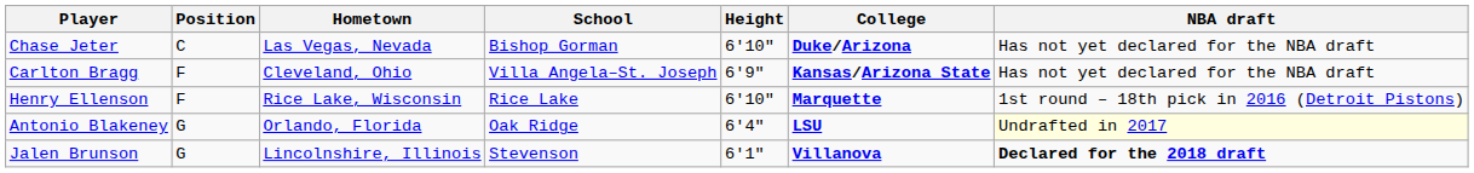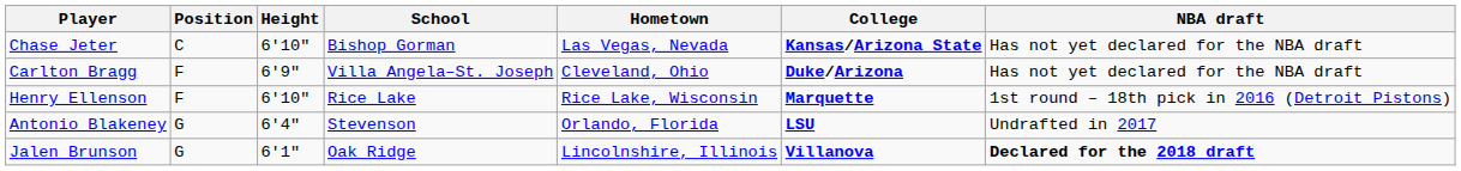 <table class="wikitable">
 <tr>
 <th>Player</th>
 <th>Position</th>
+<th>Height</th>
+<th>School</th>
 <th>Hometown</th>
-<th>School</th>
-<th>Height</th>
 <th>College</th>
 <th>NBA draft</th>
 </tr>
 <tr>
 <td><a href='#'>Chase Jeter</a></td>
 <td>C</td>
+<td>6'10"</td>
+<td><a href='#'>Bishop Gorman</a></td>
 <td><a href='#'>Las Vegas, Nevada</a></td>
-<td><a href='#'>Bishop Gorman</a></td>
-<td>6'10"</td>
-<td><strong><a href='#'>Duke</a>/<a href='#'>Arizona</a></strong></td>
+<td><strong><a href='#'>Kansas</a>/<a href='#'>Arizona State</a></strong></td>
 <td>Has not yet declared for the NBA draft</td>
 </tr>
 <tr>
 <td><a href='#'>Carlton Bragg</a></td>
 <td>F</td>
+<td>6'9"</td>
+<td><a href='#'>Villa Angela–St. Joseph</a></td>
 <td><a href='#'>Cleveland, Ohio</a></td>
-<td><a href='#'>Villa Angela–St. Joseph</a></td>
-<td>6'9"</td>
-<td><strong><a href='#'>Kansas</a>/<a href='#'>Arizona State</a></strong></td>
+<td><strong><a href='#'>Duke</a>/<a href='#'>Arizona</a></strong></td>
 <td>Has not yet declared for the NBA draft</td>
 </tr>
 <tr>
 <td><a href='#'>Henry Ellenson</a></td>
 <td>F</td>
+<td>6'10"</td>
+<td><a href='#'>Rice Lake</a></td>
 <td><a href='#'>Rice Lake, Wisconsin</a></td>
-<td><a href='#'>Rice Lake</a></td>
-<td>6'10"</td>
 <td><strong><a href='#'>Marquette</a></strong></td>
 <td>1st round – 18th pick in <a href='#'>2016</a> (<a href='#'>Detroit Pistons</a>)</td>
 </tr>
 <tr>
 <td><a href='#'>Antonio Blakeney</a></td>
 <td>G</td>
+<td>6'4"</td>
+<td><a href='#'>Stevenson</a></td>
 <td><a href='#'>Orlando, Florida</a></td>
-<td><a href='#'>Oak Ridge</a></td>
-<td>6'4"</td>
 <td><strong><a href='#'>LSU</a></strong></td>
-<td style="background: lightyellow;">Undrafted in <a href='#'>2017</a></td>
+<td>Undrafted in <a href='#'>2017</a></td>
 </tr>
 <tr>
 <td><a href='#'>Jalen Brunson</a></td>
 <td>G</td>
+<td>6'1"</td>
+<td><a href='#'>Oak Ridge</a></td>
 <td><a href='#'>Lincolnshire, Illinois</a></td>
-<td><a href='#'>Stevenson</a></td>
-<td>6'1"</td>
 <td><strong><a href='#'>Villanova</a></strong></td>
 <td><strong>Declared for the <a href='#'>2018 draft</a></strong></td>
 </tr>
 </table>
